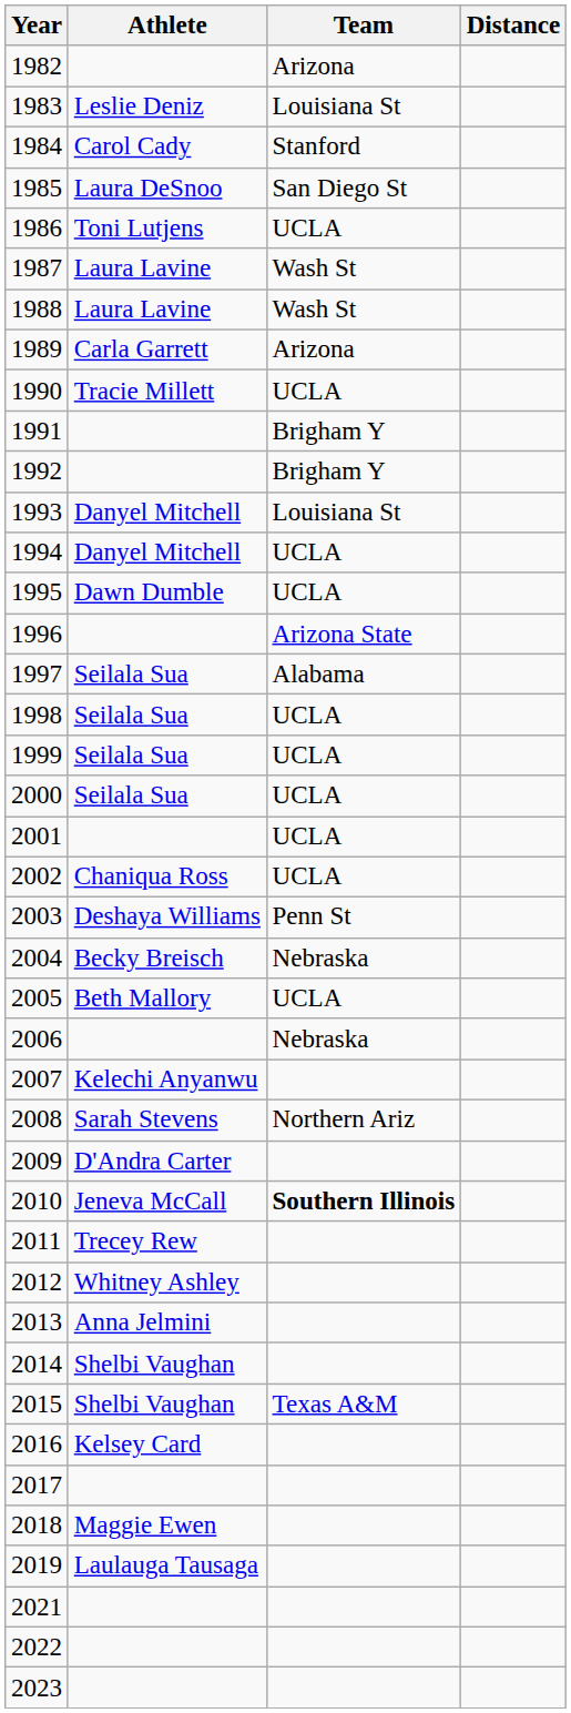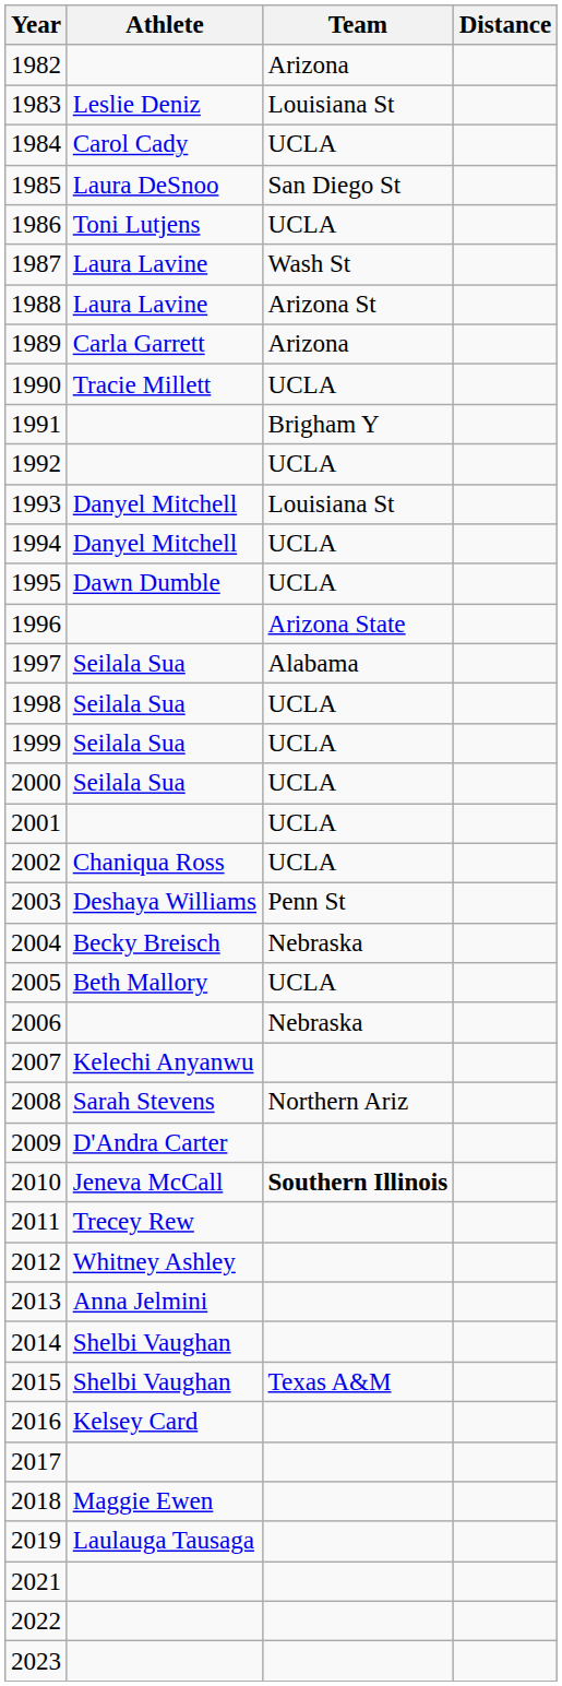 <table class="wikitable sortable">
 <tr>
 <th>Year</th>
 <th>Athlete</th>
 <th>Team</th>
 <th>Distance</th>
 </tr>
 <tr>
 <td>1982</td>
 <td></td>
 <td>Arizona</td>
 <td></td>
 </tr>
 <tr>
 <td>1983</td>
 <td><a href='#'>Leslie Deniz</a></td>
 <td>Louisiana St</td>
 <td></td>
 </tr>
 <tr>
 <td>1984</td>
 <td><a href='#'>Carol Cady</a></td>
-<td>Stanford</td>
+<td>UCLA</td>
 <td></td>
 </tr>
 <tr>
 <td>1985</td>
 <td><a href='#'>Laura DeSnoo</a></td>
 <td>San Diego St</td>
 <td></td>
 </tr>
 <tr>
 <td>1986</td>
 <td><a href='#'>Toni Lutjens</a></td>
 <td>UCLA</td>
 <td></td>
 </tr>
 <tr>
 <td>1987</td>
 <td><a href='#'>Laura Lavine</a></td>
 <td>Wash St</td>
 <td></td>
 </tr>
 <tr>
 <td>1988</td>
 <td><a href='#'>Laura Lavine</a></td>
-<td>Wash St</td>
+<td>Arizona St</td>
 <td></td>
 </tr>
 <tr>
 <td>1989</td>
 <td><a href='#'>Carla Garrett</a></td>
 <td>Arizona</td>
 <td></td>
 </tr>
 <tr>
 <td>1990</td>
 <td><a href='#'>Tracie Millett</a></td>
 <td>UCLA</td>
 <td></td>
 </tr>
 <tr>
 <td>1991</td>
 <td></td>
 <td>Brigham Y</td>
 <td></td>
 </tr>
 <tr>
 <td>1992</td>
 <td></td>
-<td>Brigham Y</td>
+<td>UCLA</td>
 <td></td>
 </tr>
 <tr>
 <td>1993</td>
 <td><a href='#'>Danyel Mitchell</a></td>
 <td>Louisiana St</td>
 <td></td>
 </tr>
 <tr>
 <td>1994</td>
 <td><a href='#'>Danyel Mitchell</a></td>
 <td>UCLA</td>
 <td></td>
 </tr>
 <tr>
 <td>1995</td>
 <td><a href='#'>Dawn Dumble</a></td>
 <td>UCLA</td>
 <td></td>
 </tr>
 <tr>
 <td>1996</td>
 <td></td>
 <td><a href='#'>Arizona State</a></td>
 <td></td>
 </tr>
 <tr>
 <td>1997</td>
 <td><a href='#'>Seilala Sua</a></td>
 <td>Alabama</td>
 <td></td>
 </tr>
 <tr>
 <td>1998</td>
 <td><a href='#'>Seilala Sua</a></td>
 <td>UCLA</td>
 <td></td>
 </tr>
 <tr>
 <td>1999</td>
 <td><a href='#'>Seilala Sua</a></td>
 <td>UCLA</td>
 <td></td>
 </tr>
 <tr>
 <td>2000</td>
 <td><a href='#'>Seilala Sua</a></td>
 <td>UCLA</td>
 <td></td>
 </tr>
 <tr>
 <td>2001</td>
 <td></td>
 <td>UCLA</td>
 <td></td>
 </tr>
 <tr>
 <td>2002</td>
 <td><a href='#'>Chaniqua Ross</a></td>
 <td>UCLA</td>
 <td></td>
 </tr>
 <tr>
 <td>2003</td>
 <td><a href='#'>Deshaya Williams</a></td>
 <td>Penn St</td>
 <td></td>
 </tr>
 <tr>
 <td>2004</td>
 <td><a href='#'>Becky Breisch</a></td>
 <td>Nebraska</td>
 <td></td>
 </tr>
 <tr>
 <td>2005</td>
 <td><a href='#'>Beth Mallory</a></td>
 <td>UCLA</td>
 <td></td>
 </tr>
 <tr>
 <td>2006</td>
 <td></td>
 <td>Nebraska</td>
 <td></td>
 </tr>
 <tr>
 <td>2007</td>
 <td><a href='#'>Kelechi Anyanwu</a></td>
 <td></td>
 <td></td>
 </tr>
 <tr>
 <td>2008</td>
 <td><a href='#'>Sarah Stevens</a></td>
 <td>Northern Ariz</td>
 <td></td>
 </tr>
 <tr>
 <td>2009</td>
 <td><a href='#'>D'Andra Carter</a></td>
 <td></td>
 <td></td>
 </tr>
 <tr>
 <td>2010</td>
 <td><a href='#'>Jeneva McCall</a></td>
 <td><strong>Southern Illinois</strong></td>
 <td></td>
 </tr>
 <tr>
 <td>2011</td>
 <td><a href='#'>Trecey Rew</a></td>
 <td></td>
 <td></td>
 </tr>
 <tr>
 <td>2012</td>
 <td><a href='#'>Whitney Ashley</a></td>
 <td></td>
 <td></td>
 </tr>
 <tr>
 <td>2013</td>
 <td><a href='#'>Anna Jelmini</a></td>
 <td></td>
 <td></td>
 </tr>
 <tr>
 <td>2014</td>
 <td><a href='#'>Shelbi Vaughan</a></td>
 <td></td>
 <td></td>
 </tr>
 <tr>
 <td>2015</td>
 <td><a href='#'>Shelbi Vaughan</a></td>
 <td><a href='#'>Texas A&M</a></td>
 <td></td>
 </tr>
 <tr>
 <td>2016</td>
 <td><a href='#'>Kelsey Card</a></td>
 <td></td>
 <td></td>
 </tr>
 <tr>
 <td>2017</td>
 <td></td>
 <td></td>
 <td></td>
 </tr>
 <tr>
 <td>2018</td>
 <td><a href='#'>Maggie Ewen</a></td>
 <td></td>
 <td></td>
 </tr>
 <tr>
 <td>2019</td>
 <td><a href='#'>Laulauga Tausaga</a></td>
 <td></td>
 <td></td>
 </tr>
 <tr>
 <td>2021</td>
 <td></td>
 <td></td>
 <td></td>
 </tr>
 <tr>
 <td>2022</td>
 <td></td>
 <td></td>
 <td></td>
 </tr>
 <tr>
 <td>2023</td>
 <td></td>
 <td></td>
 <td></td>
 </tr>
 </table>
